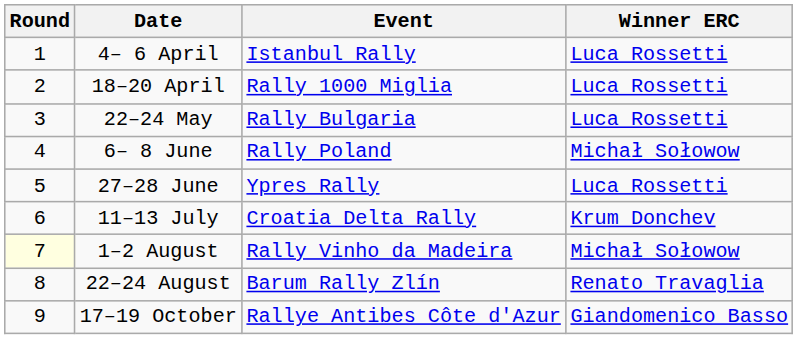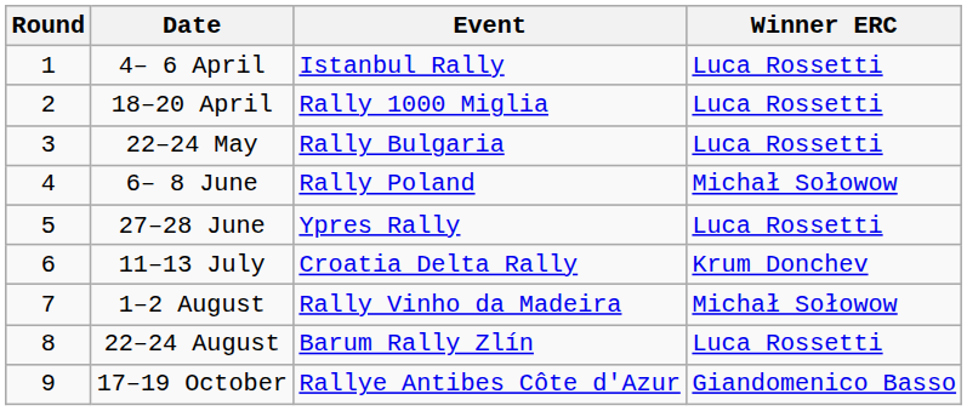 <table class="wikitable" style="text-align:center;">
 <tr>
 <th>Round</th>
 <th>Date</th>
 <th>Event</th>
 <th>Winner ERC</th>
 </tr>
 <tr>
 <td>1</td>
 <td>4– 6 April</td>
 <td align=left> <a href='#'>Istanbul Rally</a></td>
 <td align=left> <a href='#'>Luca Rossetti</a></td>
 </tr>
 <tr>
 <td>2</td>
 <td>18–20 April</td>
 <td align=left> <a href='#'>Rally 1000 Miglia</a></td>
 <td align=left> <a href='#'>Luca Rossetti</a></td>
 </tr>
 <tr>
 <td>3</td>
 <td>22–24 May</td>
 <td align=left> <a href='#'>Rally Bulgaria</a></td>
 <td align=left> <a href='#'>Luca Rossetti</a></td>
 </tr>
 <tr>
 <td>4</td>
 <td>6– 8 June</td>
 <td align=left> <a href='#'>Rally Poland</a></td>
 <td align=left> <a href='#'>Michał Sołowow</a></td>
 </tr>
 <tr>
 <td>5</td>
 <td>27–28 June</td>
 <td align=left> <a href='#'>Ypres Rally</a></td>
 <td align=left> <a href='#'>Luca Rossetti</a></td>
 </tr>
 <tr>
 <td>6</td>
 <td>11–13 July</td>
 <td align=left> <a href='#'>Croatia Delta Rally</a></td>
 <td align=left> <a href='#'>Krum Donchev</a></td>
 </tr>
 <tr>
-<td style="background: lightyellow;">7</td>
+<td>7</td>
 <td>1–2 August</td>
 <td align=left> <a href='#'>Rally Vinho da Madeira</a></td>
 <td align=left> <a href='#'>Michał Sołowow</a></td>
 </tr>
 <tr>
 <td>8</td>
 <td>22–24 August</td>
 <td align=left> <a href='#'>Barum Rally Zlín</a></td>
-<td align=left> <a href='#'>Renato Travaglia</a></td>
+<td align=left> <a href='#'>Luca Rossetti</a></td>
 </tr>
 <tr>
 <td>9</td>
 <td>17–19 October</td>
 <td align=left> <a href='#'>Rallye Antibes Côte d'Azur</a></td>
 <td align=left> <a href='#'>Giandomenico Basso</a></td>
 </tr>
 </table>
